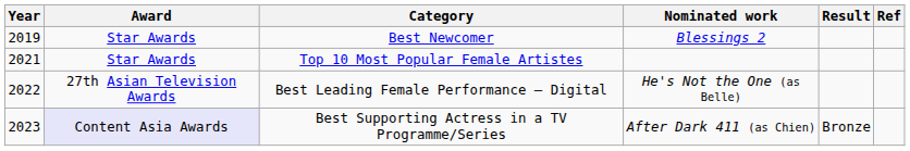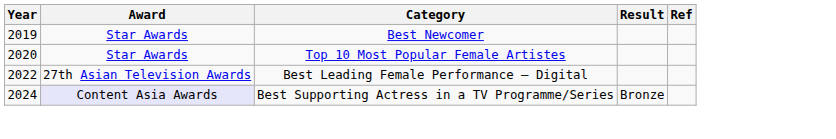 <table class="wikitable sortable" style="text-align: center;">
 <tr>
 <th>Year</th>
 <th>Award</th>
 <th>Category</th>
-<th>Nominated work</th>
 <th>Result</th>
 <th>Ref</th>
 </tr>
 <tr>
 <td>2019</td>
 <td><a href='#'>Star Awards</a></td>
 <td><a href='#'>Best Newcomer</a></td>
-<td><em><a href='#'>Blessings 2</a></em> </td>
 <td></td>
 <td></td>
 </tr>
 <tr>
-<td>2021</td>
+<td>2020</td>
 <td><a href='#'>Star Awards</a></td>
 <td><a href='#'>Top 10 Most Popular Female Artistes</a></td>
-<td></td>
 <td></td>
 <td></td>
 </tr>
 <tr>
 <td>2022</td>
 <td>27th <a href='#'>Asian Television Awards</a></td>
 <td>Best Leading Female Performance – Digital</td>
-<td><em>He's Not the One</em> <small>(as Belle)</small></td>
 <td></td>
 <td></td>
 </tr>
 <tr>
-<td>2023</td>
+<td>2024</td>
 <td style="background: lavender;">Content Asia Awards</td>
 <td>Best Supporting Actress in a TV Programme/Series </td>
-<td><em>After Dark 411</em> <small>(as Chien)</small></td>
 <td>Bronze</td>
 <td><em></em></td>
 </tr>
 </table>
